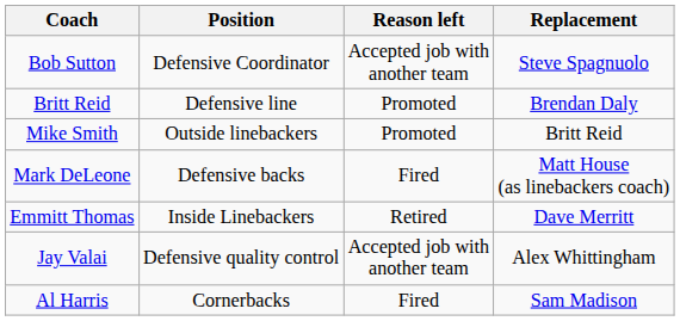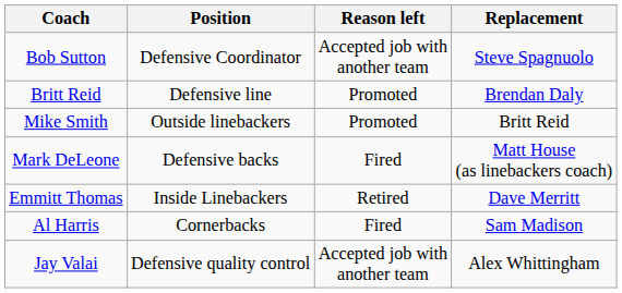 <table class="wikitable" style="text-align:center">
 <tr>
 <th>Coach</th>
 <th>Position</th>
 <th>Reason left</th>
 <th>Replacement</th>
 </tr>
 <tr>
 <td><a href='#'>Bob Sutton</a></td>
 <td>Defensive Coordinator</td>
 <td>Accepted job with<br>another team</td>
 <td><a href='#'>Steve Spagnuolo</a></td>
 </tr>
 <tr>
 <td><a href='#'>Britt Reid</a></td>
 <td>Defensive line</td>
 <td>Promoted</td>
 <td><a href='#'>Brendan Daly</a></td>
 </tr>
 <tr>
 <td><a href='#'>Mike Smith</a></td>
 <td>Outside linebackers</td>
 <td>Promoted</td>
 <td>Britt Reid</td>
 </tr>
 <tr>
 <td><a href='#'>Mark DeLeone</a></td>
 <td>Defensive backs</td>
 <td>Fired</td>
 <td><a href='#'>Matt House</a><br>(as linebackers coach)</td>
 </tr>
 <tr>
 <td><a href='#'>Emmitt Thomas</a></td>
 <td>Inside Linebackers</td>
 <td>Retired</td>
 <td><a href='#'>Dave Merritt</a></td>
 </tr>
 <tr>
+<td><a href='#'>Al Harris</a></td>
+<td>Cornerbacks</td>
+<td>Fired</td>
+<td><a href='#'>Sam Madison</a></td>
+</tr>
+<tr>
 <td><a href='#'>Jay Valai</a></td>
 <td>Defensive quality control</td>
 <td>Accepted job with<br>another team</td>
 <td>Alex Whittingham</td>
 </tr>
-<tr>
-<td><a href='#'>Al Harris</a></td>
-<td>Cornerbacks</td>
-<td>Fired</td>
-<td><a href='#'>Sam Madison</a></td>
-</tr>
 </table>
